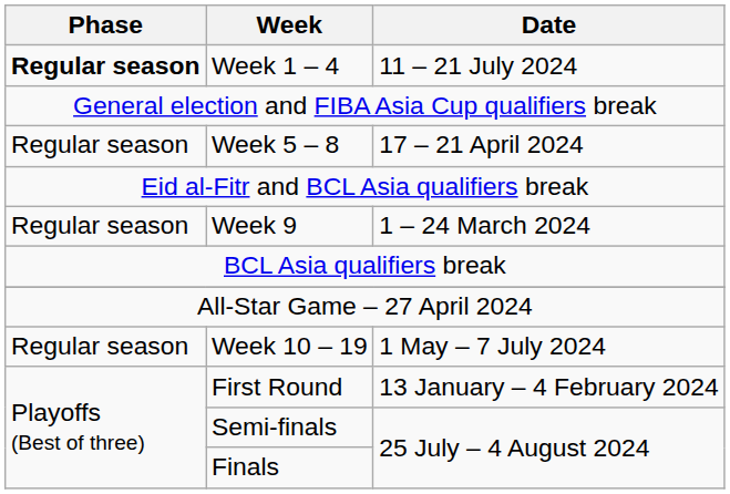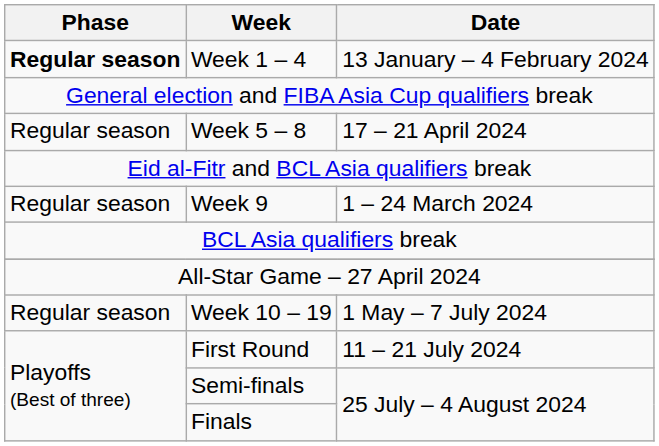 <table class="wikitable">
 <tr>
 <th>Phase</th>
 <th>Week</th>
 <th>Date</th>
 </tr>
 <tr>
 <td><strong>Regular season</strong></td>
 <td>Week 1 – 4</td>
-<td>11 – 21 July 2024</td>
+<td>13 January – 4 February 2024</td>
 </tr>
 <tr>
 <td colspan="3" style="text-align: center"><a href='#'>General election</a> and <a href='#'>FIBA Asia Cup qualifiers</a> break</td>
 </tr>
 <tr>
 <td>Regular season</td>
 <td>Week 5 – 8</td>
 <td>17 – 21 April 2024</td>
 </tr>
 <tr>
 <td colspan="3" style="text-align: center"><a href='#'>Eid al-Fitr</a> and <a href='#'>BCL Asia qualifiers</a> break</td>
 </tr>
 <tr>
 <td>Regular season</td>
 <td>Week 9</td>
 <td>1 – 24 March 2024</td>
 </tr>
 <tr>
 <td colspan="3" style="text-align: center"><a href='#'>BCL Asia qualifiers</a> break</td>
 </tr>
 <tr>
 </tr>
 <tr>
 <td colspan="3" style="text-align: center">All-Star Game – 27 April 2024</td>
 </tr>
 <tr>
 <td>Regular season</td>
 <td>Week 10 – 19</td>
 <td>1 May – 7 July 2024</td>
 </tr>
 <tr>
 <td rowspan="3">Playoffs<br><small>(Best of three)</small></td>
 <td>First Round</td>
-<td>13 January – 4 February 2024</td>
+<td>11 – 21 July 2024</td>
 </tr>
 <tr>
 <td>Semi-finals</td>
 <td rowspan="2">25 July – 4 August 2024</td>
 </tr>
 <tr>
 <td>Finals</td>
 </tr>
 </table>
